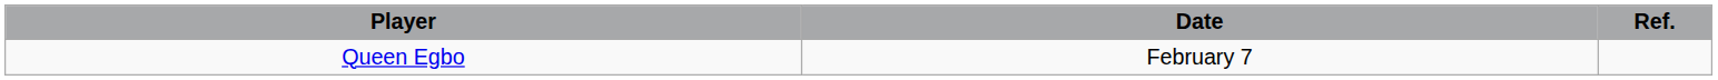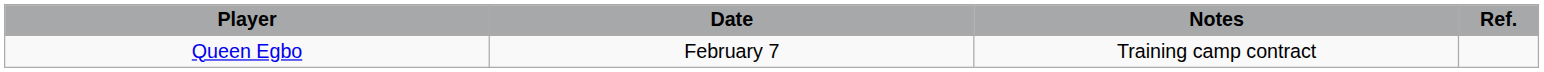 <table class="wikitable sortable sortable" style="text-align: center">
 <tr>
 <th style="background:#A7A8AA" width="10%">Player</th>
 <th style="background:#A7A8AA" width="10%">Date</th>
+<th style="background:#A7A8AA" width="10%">Notes</th>
 <th style="background:#A7A8AA" width="1%" class="unsortable">Ref.</th>
 </tr>
 <tr>
 <td><a href='#'>Queen Egbo</a></td>
 <td>February 7</td>
+<td>Training camp contract</td>
 <td></td>
 </tr>
 </table>
